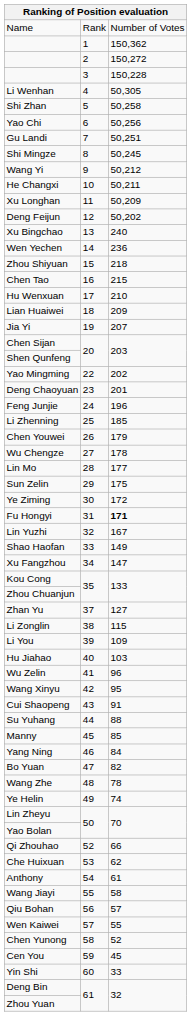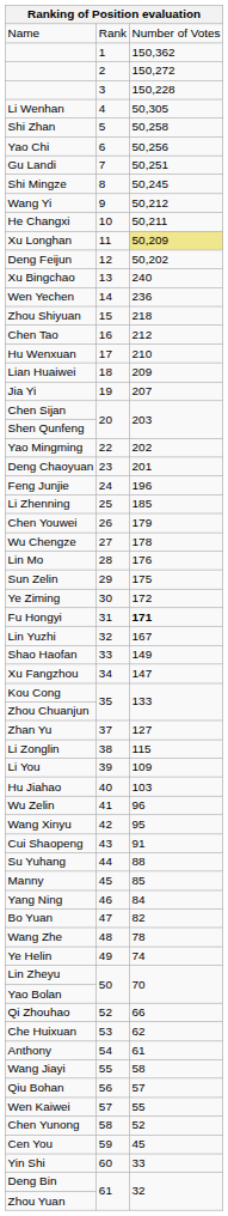 <table class="wikitable">
 <tr>
 <th colspan="3">Ranking of Position evaluation</th>
 </tr>
 <tr>
 <td>Name</td>
 <td>Rank</td>
 <td>Number of Votes</td>
 </tr>
 <tr>
 <td></td>
 <td>1</td>
 <td>150,362</td>
 </tr>
 <tr>
 <td></td>
 <td>2</td>
 <td>150,272</td>
 </tr>
 <tr>
 <td></td>
 <td>3</td>
 <td>150,228</td>
 </tr>
 <tr>
 <td>Li Wenhan</td>
 <td>4</td>
 <td>50,305</td>
 </tr>
 <tr>
 <td>Shi Zhan</td>
 <td>5</td>
 <td>50,258</td>
 </tr>
 <tr>
 <td>Yao Chi</td>
 <td>6</td>
 <td>50,256</td>
 </tr>
 <tr>
 <td>Gu Landi</td>
 <td>7</td>
 <td>50,251</td>
 </tr>
 <tr>
 <td>Shi Mingze</td>
 <td>8</td>
 <td>50,245</td>
 </tr>
 <tr>
 <td>Wang Yi</td>
 <td>9</td>
 <td>50,212</td>
 </tr>
 <tr>
 <td>He Changxi</td>
 <td>10</td>
 <td>50,211</td>
 </tr>
 <tr>
 <td>Xu Longhan</td>
 <td>11</td>
-<td>50,209</td>
+<td style="background: khaki;">50,209</td>
 </tr>
 <tr>
 <td>Deng Feijun</td>
 <td>12</td>
 <td>50,202</td>
 </tr>
 <tr>
 <td>Xu Bingchao</td>
 <td>13</td>
 <td>240</td>
 </tr>
 <tr>
 <td>Wen Yechen</td>
 <td>14</td>
 <td>236</td>
 </tr>
 <tr>
 <td>Zhou Shiyuan</td>
 <td>15</td>
 <td>218</td>
 </tr>
 <tr>
 <td>Chen Tao</td>
 <td>16</td>
-<td>215</td>
+<td>212</td>
 </tr>
 <tr>
 <td>Hu Wenxuan</td>
 <td>17</td>
 <td>210</td>
 </tr>
 <tr>
 <td>Lian Huaiwei</td>
 <td>18</td>
 <td>209</td>
 </tr>
 <tr>
 <td>Jia Yi</td>
 <td>19</td>
 <td>207</td>
 </tr>
 <tr>
 <td>Chen Sijan</td>
 <td rowspan="2">20</td>
 <td rowspan="2">203</td>
 </tr>
 <tr>
 <td>Shen Qunfeng</td>
 </tr>
 <tr>
 <td>Yao Mingming</td>
 <td>22</td>
 <td>202</td>
 </tr>
 <tr>
 <td>Deng Chaoyuan</td>
 <td>23</td>
 <td>201</td>
 </tr>
 <tr>
 <td>Feng Junjie</td>
 <td>24</td>
 <td>196</td>
 </tr>
 <tr>
 <td>Li Zhenning</td>
 <td>25</td>
 <td>185</td>
 </tr>
 <tr>
 <td>Chen Youwei</td>
 <td>26</td>
 <td>179</td>
 </tr>
 <tr>
 <td>Wu Chengze</td>
 <td>27</td>
 <td>178</td>
 </tr>
 <tr>
 <td>Lin Mo</td>
 <td>28</td>
-<td>177</td>
+<td>176</td>
 </tr>
 <tr>
 <td>Sun Zelin</td>
 <td>29</td>
 <td>175</td>
 </tr>
 <tr>
 <td>Ye Ziming</td>
 <td>30</td>
 <td>172</td>
 </tr>
 <tr>
 <td>Fu Hongyi</td>
 <td>31</td>
 <td><strong>171</strong></td>
 </tr>
 <tr>
 <td>Lin Yuzhi</td>
 <td>32</td>
 <td>167</td>
 </tr>
 <tr>
 <td>Shao Haofan</td>
 <td>33</td>
 <td>149</td>
 </tr>
 <tr>
 <td>Xu Fangzhou</td>
 <td>34</td>
 <td>147</td>
 </tr>
 <tr>
 <td>Kou Cong</td>
 <td rowspan="2">35</td>
 <td rowspan="2">133</td>
 </tr>
 <tr>
 <td>Zhou Chuanjun</td>
 </tr>
 <tr>
 <td>Zhan Yu</td>
 <td>37</td>
 <td>127</td>
 </tr>
 <tr>
 <td>Li Zonglin</td>
 <td>38</td>
 <td>115</td>
 </tr>
 <tr>
 <td>Li You</td>
 <td>39</td>
 <td>109</td>
 </tr>
 <tr>
 <td>Hu Jiahao</td>
 <td>40</td>
 <td>103</td>
 </tr>
 <tr>
 <td>Wu Zelin</td>
 <td>41</td>
 <td>96</td>
 </tr>
 <tr>
 <td>Wang Xinyu</td>
 <td>42</td>
 <td>95</td>
 </tr>
 <tr>
 <td>Cui Shaopeng</td>
 <td>43</td>
 <td>91</td>
 </tr>
 <tr>
 <td>Su Yuhang</td>
 <td>44</td>
 <td>88</td>
 </tr>
 <tr>
 <td>Manny</td>
 <td>45</td>
 <td>85</td>
 </tr>
 <tr>
 <td>Yang Ning</td>
 <td>46</td>
 <td>84</td>
 </tr>
 <tr>
 <td>Bo Yuan</td>
 <td>47</td>
 <td>82</td>
 </tr>
 <tr>
 <td>Wang Zhe</td>
 <td>48</td>
 <td>78</td>
 </tr>
 <tr>
 <td>Ye Helin</td>
 <td>49</td>
 <td>74</td>
 </tr>
 <tr>
 <td>Lin Zheyu</td>
 <td rowspan="2">50</td>
 <td rowspan="2">70</td>
 </tr>
 <tr>
 <td>Yao Bolan</td>
 </tr>
 <tr>
 <td>Qi Zhouhao</td>
 <td>52</td>
 <td>66</td>
 </tr>
 <tr>
 <td>Che Huixuan</td>
 <td>53</td>
 <td>62</td>
 </tr>
 <tr>
 <td>Anthony</td>
 <td>54</td>
 <td>61</td>
 </tr>
 <tr>
 <td>Wang Jiayi</td>
 <td>55</td>
 <td>58</td>
 </tr>
 <tr>
 <td>Qiu Bohan</td>
 <td>56</td>
 <td>57</td>
 </tr>
 <tr>
 <td>Wen Kaiwei</td>
 <td>57</td>
 <td>55</td>
 </tr>
 <tr>
 <td>Chen Yunong</td>
 <td>58</td>
 <td>52</td>
 </tr>
 <tr>
 <td>Cen You</td>
 <td>59</td>
 <td>45</td>
 </tr>
 <tr>
 <td>Yin Shi</td>
 <td>60</td>
 <td>33</td>
 </tr>
 <tr>
 <td>Deng Bin</td>
 <td rowspan="2">61</td>
 <td rowspan="2">32</td>
 </tr>
 <tr>
 <td>Zhou Yuan</td>
 </tr>
 </table>
